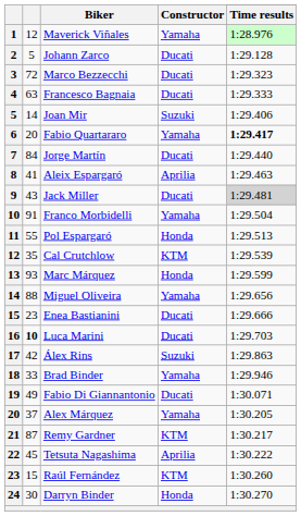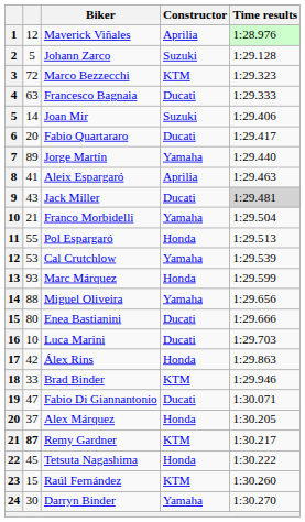 <table class="wikitable sortable" style="font-size: 85%;">
 <tr>
 <th rowspan="2"></th>
 <th rowspan="2"></th>
 <th rowspan="2">Biker</th>
 <th rowspan="2">Constructor</th>
 </tr>
 <tr>
 <th scope="col">Time results</th>
 </tr>
 <tr>
 <th scope="row">1</th>
 <td align="center">12</td>
 <td> <a href='#'>Maverick Viñales</a></td>
-<td><a href='#'>Yamaha</a></td>
+<td><a href='#'>Aprilia</a></td>
 <td style="background:#ccffcc;">1:28.976</td>
 </tr>
 <tr>
 <th scope="row">2</th>
 <td align="center">5</td>
 <td> <a href='#'>Johann Zarco</a></td>
-<td><a href='#'>Ducati</a></td>
+<td><a href='#'>Suzuki</a></td>
 <td>1:29.128</td>
 </tr>
 <tr>
 <th scope="row">3</th>
 <td align="center">72</td>
 <td> <a href='#'>Marco Bezzecchi</a></td>
-<td><a href='#'>Ducati</a></td>
+<td><a href='#'>KTM</a></td>
 <td>1:29.323</td>
 </tr>
 <tr>
 <th scope="row">4</th>
 <td align="center">63</td>
 <td> <a href='#'>Francesco Bagnaia</a></td>
 <td><a href='#'>Ducati</a></td>
 <td>1:29.333</td>
 </tr>
 <tr>
 <th scope="row">5</th>
 <td align="center">14</td>
 <td> <a href='#'>Joan Mir</a></td>
 <td><a href='#'>Suzuki</a></td>
 <td>1:29.406</td>
 </tr>
 <tr>
 <th scope="row">6</th>
 <td align="center">20</td>
 <td> <a href='#'>Fabio Quartararo</a></td>
-<td><a href='#'>Yamaha</a></td>
-<td><strong>1:29.417</strong></td>
+<td><a href='#'>Ducati</a></td>
+<td>1:29.417</td>
 </tr>
 <tr>
 <th scope="row">7</th>
-<td align="center">84</td>
+<td align="center">89</td>
 <td> <a href='#'>Jorge Martín</a></td>
-<td><a href='#'>Ducati</a></td>
+<td><a href='#'>Yamaha</a></td>
 <td>1:29.440</td>
 </tr>
 <tr>
 <th scope="row">8</th>
 <td align="center">41</td>
 <td> <a href='#'>Aleix Espargaró</a></td>
 <td><a href='#'>Aprilia</a></td>
 <td>1:29.463</td>
 </tr>
 <tr>
 <th scope="row">9</th>
 <td align="center">43</td>
 <td> <a href='#'>Jack Miller</a></td>
 <td><a href='#'>Ducati</a></td>
 <td style="background: lightgrey;">1:29.481</td>
 </tr>
 <tr>
 <th scope="row">10</th>
-<td align="center">91</td>
+<td align="center">21</td>
 <td> <a href='#'>Franco Morbidelli</a></td>
 <td><a href='#'>Yamaha</a></td>
 <td>1:29.504</td>
 </tr>
 <tr>
 <th scope="row">11</th>
 <td align="center">55</td>
 <td> <a href='#'>Pol Espargaró</a></td>
 <td><a href='#'>Honda</a></td>
 <td>1:29.513</td>
 </tr>
 <tr>
 <th scope="row">12</th>
-<td align="center">35</td>
+<td align="center">53</td>
 <td> <a href='#'>Cal Crutchlow</a></td>
-<td><a href='#'>KTM</a></td>
+<td><a href='#'>Yamaha</a></td>
 <td>1:29.539</td>
 </tr>
 <tr>
 <th scope="row">13</th>
 <td align="center">93</td>
 <td> <a href='#'>Marc Márquez</a></td>
 <td><a href='#'>Honda</a></td>
 <td>1:29.599</td>
 </tr>
 <tr>
 <th scope="row">14</th>
 <td align="center">88</td>
 <td> <a href='#'>Miguel Oliveira</a></td>
 <td><a href='#'>Yamaha</a></td>
 <td>1:29.656</td>
 </tr>
 <tr>
 <th scope="row">15</th>
-<td align="center">23</td>
+<td align="center">80</td>
 <td> <a href='#'>Enea Bastianini</a></td>
 <td><a href='#'>Ducati</a></td>
 <td>1:29.666</td>
 </tr>
 <tr>
 <th scope="row">16</th>
-<td align="center"><strong>10</strong></td>
+<td align="center">10</td>
 <td> <a href='#'>Luca Marini</a></td>
 <td><a href='#'>Ducati</a></td>
 <td>1:29.703</td>
 </tr>
 <tr>
 <th scope="row">17</th>
 <td align="center">42</td>
 <td> <a href='#'>Álex Rins</a></td>
-<td><a href='#'>Suzuki</a></td>
+<td><a href='#'>Honda</a></td>
 <td>1:29.863</td>
 </tr>
 <tr>
 <th scope="row">18</th>
 <td align="center">33</td>
 <td> <a href='#'>Brad Binder</a></td>
-<td><a href='#'>Yamaha</a></td>
+<td><a href='#'>KTM</a></td>
 <td>1:29.946</td>
 </tr>
 <tr>
 <th scope="row">19</th>
-<td align="center">49</td>
+<td align="center">47</td>
 <td> <a href='#'>Fabio Di Giannantonio</a></td>
 <td><a href='#'>Ducati</a></td>
 <td>1:30.071</td>
 </tr>
 <tr>
 <th scope="row">20</th>
 <td align="center">37</td>
 <td> <a href='#'>Alex Márquez</a></td>
-<td><a href='#'>Yamaha</a></td>
+<td><a href='#'>Honda</a></td>
 <td>1:30.205</td>
 </tr>
 <tr>
 <th scope="row">21</th>
-<td align="center">87</td>
+<td align="center"><strong>87</strong></td>
 <td> <a href='#'>Remy Gardner</a></td>
 <td><a href='#'>KTM</a></td>
 <td>1:30.217</td>
 </tr>
 <tr>
 <th scope="row">22</th>
 <td align="center">45</td>
 <td> <a href='#'>Tetsuta Nagashima</a></td>
-<td><a href='#'>Aprilia</a></td>
+<td><a href='#'>Honda</a></td>
 <td>1:30.222</td>
 </tr>
 <tr>
 <th scope="row">23</th>
 <td align="center">15</td>
 <td> <a href='#'>Raúl Fernández</a></td>
 <td><a href='#'>KTM</a></td>
 <td>1:30.260</td>
 </tr>
 <tr>
 <th scope="row">24</th>
 <td align="center">30</td>
 <td> <a href='#'>Darryn Binder</a></td>
-<td><a href='#'>Honda</a></td>
+<td><a href='#'>Yamaha</a></td>
 <td>1:30.270</td>
 </tr>
 <tr>
 <th colspan="7"></th>
 </tr>
 </table>
